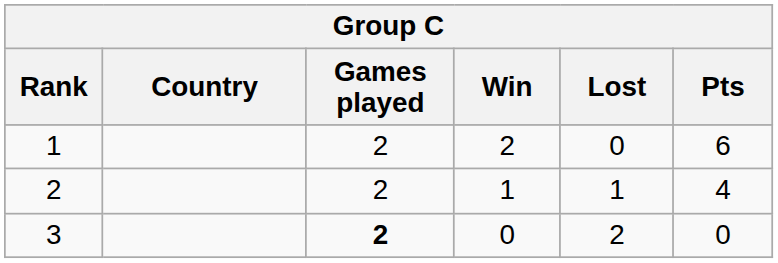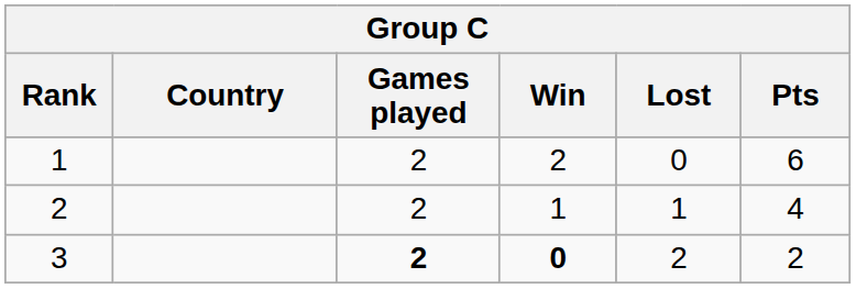 <table class="wikitable" style= "text-align: center; Width:50%">
 <tr>
 <th colspan= 6>Group C</th>
 </tr>
 <tr>
 <th width=2%>Rank</th>
 <th width=10%>Country</th>
 <th width=5%>Games <br> played</th>
 <th width=5%>Win</th>
 <th width=5%>Lost</th>
 <th width=5%>Pts</th>
 </tr>
 <tr>
 <td>1</td>
 <td style= "text-align: left"></td>
 <td>2</td>
 <td>2</td>
 <td>0</td>
 <td>6</td>
 </tr>
 <tr>
 <td>2</td>
 <td style= "text-align: left"></td>
 <td>2</td>
 <td>1</td>
 <td>1</td>
 <td>4</td>
 </tr>
 <tr>
 <td>3</td>
 <td style= "text-align: left"></td>
 <td><strong>2</strong></td>
-<td>0</td>
+<td><strong>0</strong></td>
 <td>2</td>
-<td>0</td>
+<td>2</td>
 </tr>
 </table>
